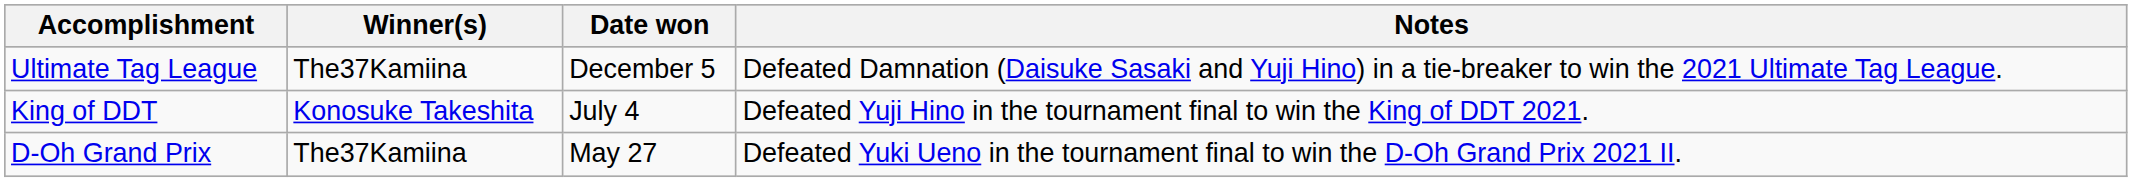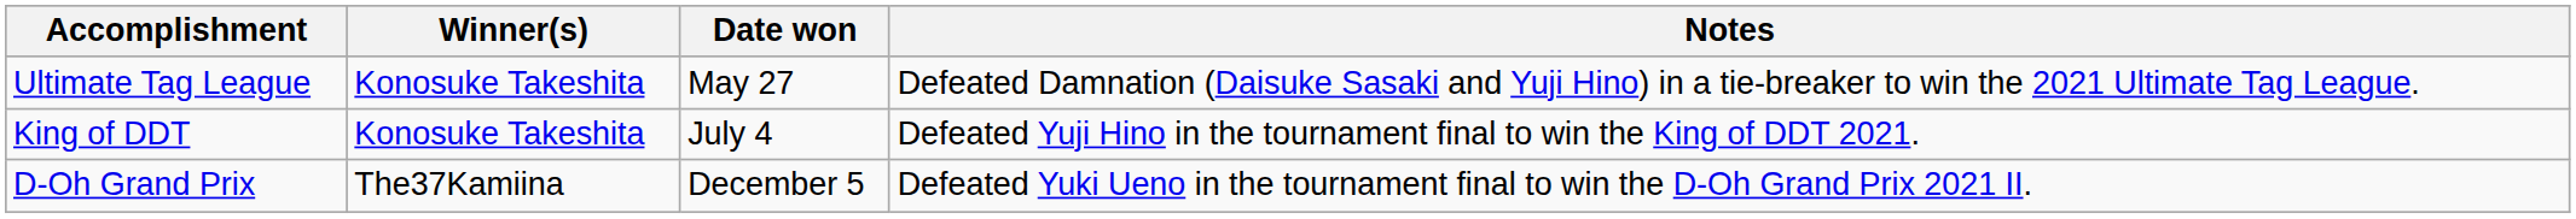 <table class="wikitable" style="width:100%;">
 <tr>
 <th>Accomplishment</th>
 <th>Winner(s)</th>
 <th>Date won</th>
 <th>Notes</th>
 </tr>
 <tr>
 <td><a href='#'>Ultimate Tag League</a></td>
-<td>The37Kamiina<br></td>
-<td>December 5</td>
+<td><a href='#'>Konosuke Takeshita</a></td>
+<td>May 27</td>
 <td>Defeated Damnation (<a href='#'>Daisuke Sasaki</a> and <a href='#'>Yuji Hino</a>) in a tie-breaker to win the <a href='#'>2021 Ultimate Tag League</a>.</td>
 </tr>
 <tr>
 <td><a href='#'>King of DDT</a></td>
 <td><a href='#'>Konosuke Takeshita</a></td>
 <td>July 4</td>
 <td>Defeated <a href='#'>Yuji Hino</a> in the tournament final to win the <a href='#'>King of DDT 2021</a>.</td>
 </tr>
 <tr>
 <td><a href='#'>D-Oh Grand Prix</a></td>
 <td>The37Kamiina<br></td>
-<td>May 27</td>
+<td>December 5</td>
 <td>Defeated <a href='#'>Yuki Ueno</a> in the tournament final to win the <a href='#'>D-Oh Grand Prix 2021 II</a>.</td>
 </tr>
 </table>
